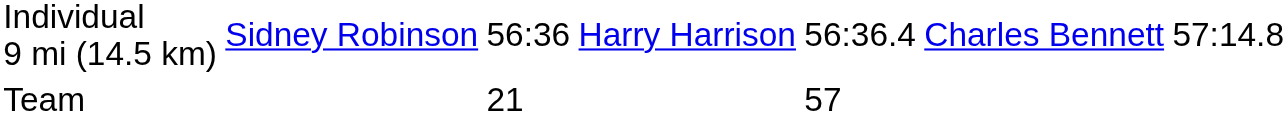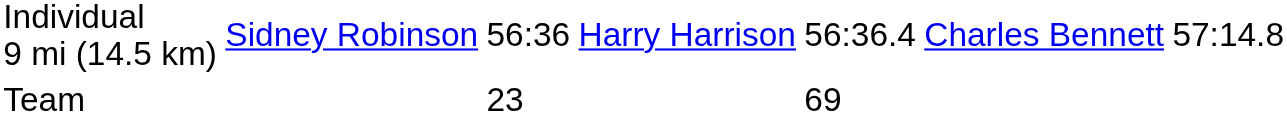 <table>
 <tr>
 <td>Individual<br>9 mi (14.5 km)</td>
 <td><a href='#'>Sidney Robinson</a><br></td>
 <td>56:36</td>
 <td><a href='#'>Harry Harrison</a><br></td>
 <td>56:36.4</td>
 <td><a href='#'>Charles Bennett</a><br></td>
 <td>57:14.8</td>
 </tr>
 <tr>
 <td>Team</td>
 <td></td>
-<td>21</td>
+<td>23</td>
 <td></td>
-<td>57</td>
+<td>69</td>
 <td></td>
 <td></td>
 </tr>
 </table>
